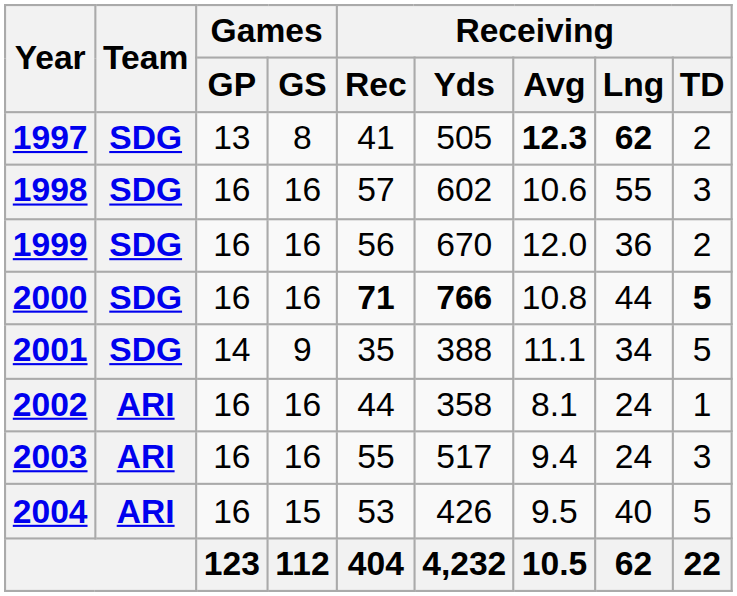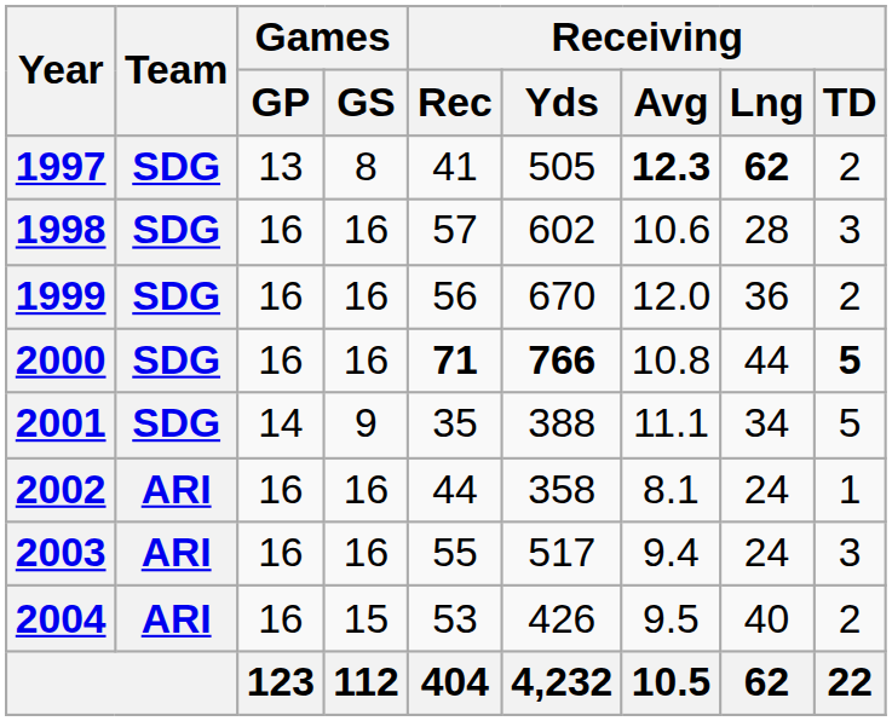 <table class="wikitable" style="text-align:center">
 <tr>
 <th rowspan="2">Year</th>
 <th rowspan="2">Team</th>
 <th colspan="2">Games</th>
 <th colspan="5">Receiving</th>
 </tr>
 <tr>
 <th>GP</th>
 <th>GS</th>
 <th>Rec</th>
 <th>Yds</th>
 <th>Avg</th>
 <th>Lng</th>
 <th>TD</th>
 </tr>
 <tr>
 <th><a href='#'>1997</a></th>
 <th><a href='#'>SDG</a></th>
 <td>13</td>
 <td>8</td>
 <td>41</td>
 <td>505</td>
 <td><strong>12.3</strong></td>
 <td><strong>62</strong></td>
 <td>2</td>
 </tr>
 <tr>
 <th><a href='#'>1998</a></th>
 <th><a href='#'>SDG</a></th>
 <td>16</td>
 <td>16</td>
 <td>57</td>
 <td>602</td>
 <td>10.6</td>
-<td>55</td>
+<td>28</td>
 <td>3</td>
 </tr>
 <tr>
 <th><a href='#'>1999</a></th>
 <th><a href='#'>SDG</a></th>
 <td>16</td>
 <td>16</td>
 <td>56</td>
 <td>670</td>
 <td>12.0</td>
 <td>36</td>
 <td>2</td>
 </tr>
 <tr>
 <th><a href='#'>2000</a></th>
 <th><a href='#'>SDG</a></th>
 <td>16</td>
 <td>16</td>
 <td><strong>71</strong></td>
 <td><strong>766</strong></td>
 <td>10.8</td>
 <td>44</td>
 <td><strong>5</strong></td>
 </tr>
 <tr>
 <th><a href='#'>2001</a></th>
 <th><a href='#'>SDG</a></th>
 <td>14</td>
 <td>9</td>
 <td>35</td>
 <td>388</td>
 <td>11.1</td>
 <td>34</td>
 <td>5</td>
 </tr>
 <tr>
 <th><a href='#'>2002</a></th>
 <th><a href='#'>ARI</a></th>
 <td>16</td>
 <td>16</td>
 <td>44</td>
 <td>358</td>
 <td>8.1</td>
 <td>24</td>
 <td>1</td>
 </tr>
 <tr>
 <th><a href='#'>2003</a></th>
 <th><a href='#'>ARI</a></th>
 <td>16</td>
 <td>16</td>
 <td>55</td>
 <td>517</td>
 <td>9.4</td>
 <td>24</td>
 <td>3</td>
 </tr>
 <tr>
 <th><a href='#'>2004</a></th>
 <th><a href='#'>ARI</a></th>
 <td>16</td>
 <td>15</td>
 <td>53</td>
 <td>426</td>
 <td>9.5</td>
 <td>40</td>
-<td>5</td>
+<td>2</td>
 </tr>
 <tr>
 <th colspan="2"></th>
 <th>123</th>
 <th>112</th>
 <th>404</th>
 <th>4,232</th>
 <th>10.5</th>
 <th>62</th>
 <th>22</th>
 </tr>
 </table>
